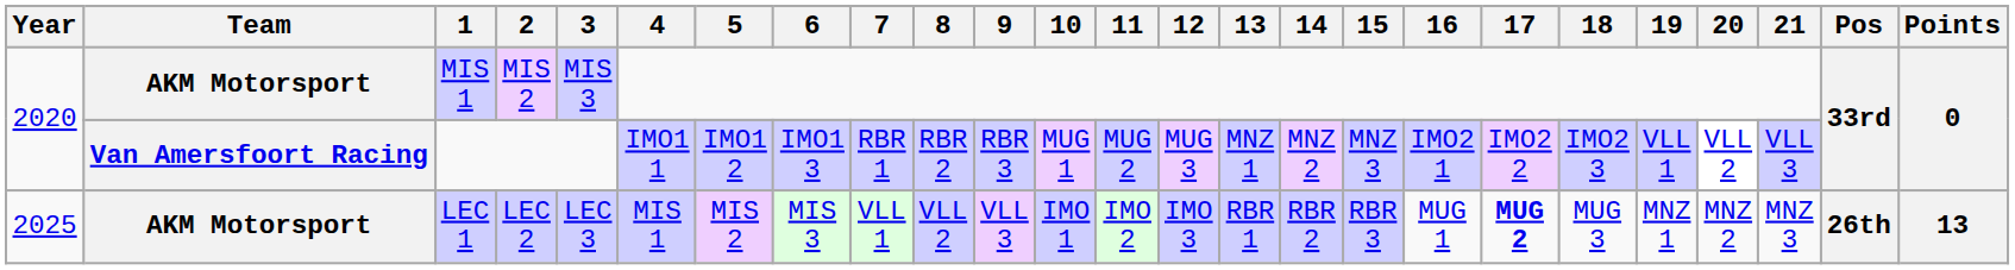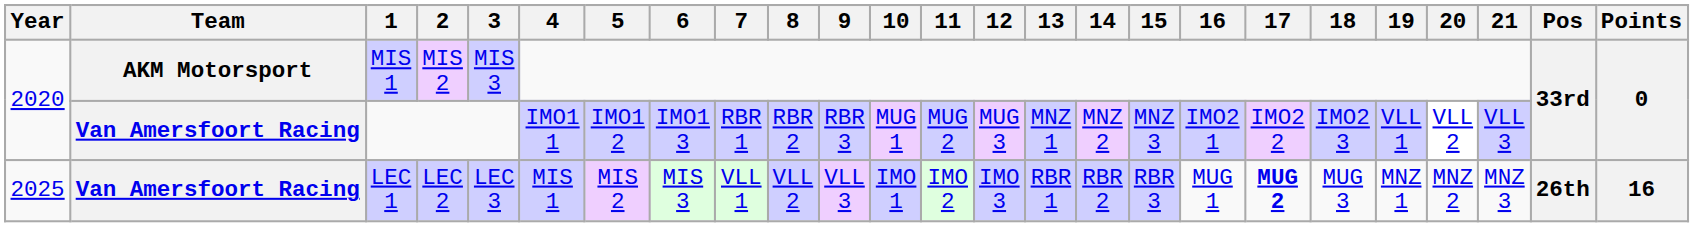 <table class="wikitable" style="text-align:center; font-size:85%">
 <tr>
 <th>Year</th>
 <th>Team</th>
 <th>1</th>
 <th>2</th>
 <th>3</th>
 <th>4</th>
 <th>5</th>
 <th>6</th>
 <th>7</th>
 <th>8</th>
 <th>9</th>
 <th>10</th>
 <th>11</th>
 <th>12</th>
 <th>13</th>
 <th>14</th>
 <th>15</th>
 <th>16</th>
 <th>17</th>
 <th>18</th>
 <th>19</th>
 <th>20</th>
 <th>21</th>
 <th>Pos</th>
 <th>Points</th>
 </tr>
 <tr>
 <td rowspan="2"><a href='#'>2020</a></td>
 <th nowrap>AKM Motorsport</th>
 <td style="background:#CFCFFF;"><a href='#'>MIS<br>1</a><br></td>
 <td style="background:#EFCFFF;"><a href='#'>MIS<br>2</a><br></td>
 <td style="background:#CFCFFF;"><a href='#'>MIS<br>3</a><br></td>
 <td colspan=18></td>
 <th rowspan="2">33rd</th>
 <th rowspan="2">0</th>
 </tr>
 <tr>
 <th nowrap><a href='#'>Van Amersfoort Racing</a></th>
 <td colspan=3></td>
 <td style="background:#CFCFFF;"><a href='#'>IMO1<br>1</a><br></td>
 <td style="background:#CFCFFF;"><a href='#'>IMO1<br>2</a><br></td>
 <td style="background:#CFCFFF;"><a href='#'>IMO1<br>3</a><br></td>
 <td style="background:#CFCFFF;"><a href='#'>RBR<br>1</a><br></td>
 <td style="background:#CFCFFF;"><a href='#'>RBR<br>2</a><br></td>
 <td style="background:#CFCFFF;"><a href='#'>RBR<br>3</a><br></td>
 <td style="background:#EFCFFF;"><a href='#'>MUG<br>1</a><br></td>
 <td style="background:#CFCFFF;"><a href='#'>MUG<br>2</a><br></td>
 <td style="background:#EFCFFF;"><a href='#'>MUG<br>3</a><br></td>
 <td style="background:#CFCFFF;"><a href='#'>MNZ<br>1</a><br></td>
 <td style="background:#EFCFFF;"><a href='#'>MNZ<br>2</a><br></td>
 <td style="background:#CFCFFF;"><a href='#'>MNZ<br>3</a><br></td>
 <td style="background:#CFCFFF;"><a href='#'>IMO2<br>1</a><br></td>
 <td style="background:#EFCFFF;"><a href='#'>IMO2<br>2</a><br></td>
 <td style="background:#CFCFFF;"><a href='#'>IMO2<br>3</a><br></td>
 <td style="background:#CFCFFF;"><a href='#'>VLL<br>1</a><br></td>
 <td style="background:#FFFFFF;"><a href='#'>VLL<br>2</a><br></td>
 <td style="background:#CFCFFF;"><a href='#'>VLL<br>3</a><br></td>
 </tr>
 <tr>
 <td><a href='#'>2025</a></td>
-<th nowrap>AKM Motorsport</th>
+<th nowrap><a href='#'>Van Amersfoort Racing</a></th>
 <td style="background:#CFCFFF;"><a href='#'>LEC<br>1</a><br></td>
 <td style="background:#CFCFFF;"><a href='#'>LEC<br>2</a><br></td>
 <td style="background:#CFCFFF;"><a href='#'>LEC<br>3</a><br></td>
 <td style="background:#CFCFFF;"><a href='#'>MIS<br>1</a><br></td>
 <td style="background:#EFCFFF;"><a href='#'>MIS<br>2</a><br></td>
 <td style="background:#DFFFDF;"><a href='#'>MIS<br>3</a><br></td>
 <td style="background:#DFFFDF;"><a href='#'>VLL<br>1</a><br></td>
 <td style="background:#CFCFFF;"><a href='#'>VLL<br>2</a><br></td>
 <td style="background:#EFCFFF;"><a href='#'>VLL<br>3</a><br></td>
 <td style="background:#CFCFFF;"><a href='#'>IMO<br>1</a><br></td>
 <td style="background:#DFFFDF;"><a href='#'>IMO<br>2</a><br></td>
 <td style="background:#CFCFFF;"><a href='#'>IMO<br>3</a><br></td>
 <td style="background:#CFCFFF;"><a href='#'>RBR<br>1</a><br></td>
 <td style="background:#CFCFFF;"><a href='#'>RBR<br>2</a><br></td>
 <td style="background:#CFCFFF;"><a href='#'>RBR<br>3</a><br></td>
 <td style="background:#;"><a href='#'>MUG<br>1</a></td>
 <td style="background:#;"><strong><a href='#'>MUG<br>2</a></strong></td>
 <td style="background:#;"><a href='#'>MUG<br>3</a></td>
 <td style="background:#;"><a href='#'>MNZ<br>1</a></td>
 <td style="background:#;"><a href='#'>MNZ<br>2</a></td>
 <td style="background:#;"><a href='#'>MNZ<br>3</a></td>
 <th>26th</th>
-<th>13</th>
+<th>16</th>
 </tr>
 </table>
